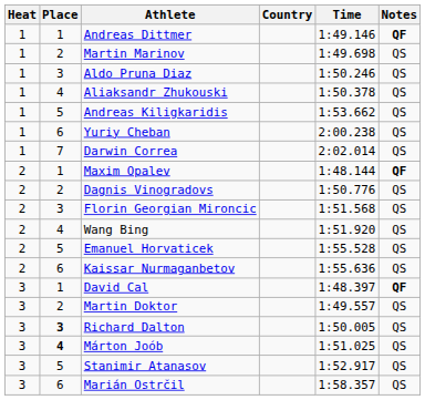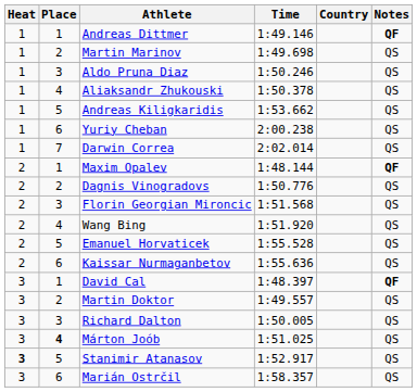 <table class="wikitable sortable" style="text-align:center">
 <tr>
 <th>Heat</th>
 <th>Place</th>
 <th>Athlete</th>
+<th>Time</th>
 <th>Country</th>
-<th>Time</th>
 <th>Notes</th>
 </tr>
 <tr>
 <td>1</td>
 <td>1</td>
 <td align=left><a href='#'>Andreas Dittmer</a></td>
+<td width=60>1:49.146</td>
 <td></td>
-<td width=60>1:49.146</td>
 <td><strong>QF</strong></td>
 </tr>
 <tr>
 <td>1</td>
 <td>2</td>
 <td align=left><a href='#'>Martin Marinov</a></td>
+<td>1:49.698</td>
 <td></td>
-<td>1:49.698</td>
 <td>QS</td>
 </tr>
 <tr>
 <td>1</td>
 <td>3</td>
 <td align=left><a href='#'>Aldo Pruna Diaz</a></td>
+<td>1:50.246</td>
 <td></td>
-<td>1:50.246</td>
 <td>QS</td>
 </tr>
 <tr>
 <td>1</td>
 <td>4</td>
 <td align=left><a href='#'>Aliaksandr Zhukouski</a></td>
+<td>1:50.378</td>
 <td></td>
-<td>1:50.378</td>
 <td>QS</td>
 </tr>
 <tr>
 <td>1</td>
 <td>5</td>
 <td align=left><a href='#'>Andreas Kiligkaridis</a></td>
+<td>1:53.662</td>
 <td></td>
-<td>1:53.662</td>
 <td>QS</td>
 </tr>
 <tr>
 <td>1</td>
 <td>6</td>
 <td align=left><a href='#'>Yuriy Cheban</a></td>
+<td>2:00.238</td>
 <td></td>
-<td>2:00.238</td>
 <td>QS</td>
 </tr>
 <tr>
 <td>1</td>
 <td>7</td>
 <td align=left><a href='#'>Darwin Correa</a></td>
+<td>2:02.014</td>
 <td></td>
-<td>2:02.014</td>
 <td>QS</td>
 </tr>
 <tr>
 <td>2</td>
 <td>1</td>
 <td align=left><a href='#'>Maxim Opalev</a></td>
+<td>1:48.144</td>
 <td></td>
-<td>1:48.144</td>
 <td><strong>QF</strong></td>
 </tr>
 <tr>
 <td>2</td>
 <td>2</td>
 <td align=left><a href='#'>Dagnis Vinogradovs</a></td>
+<td>1:50.776</td>
 <td></td>
-<td>1:50.776</td>
 <td>QS</td>
 </tr>
 <tr>
 <td>2</td>
 <td>3</td>
 <td align=left><a href='#'>Florin Georgian Mironcic</a></td>
+<td>1:51.568</td>
 <td></td>
-<td>1:51.568</td>
 <td>QS</td>
 </tr>
 <tr>
 <td>2</td>
 <td>4</td>
 <td align=left>Wang Bing</td>
+<td>1:51.920</td>
 <td></td>
-<td>1:51.920</td>
 <td>QS</td>
 </tr>
 <tr>
 <td>2</td>
 <td>5</td>
 <td align=left><a href='#'>Emanuel Horvaticek</a></td>
+<td>1:55.528</td>
 <td></td>
-<td>1:55.528</td>
 <td>QS</td>
 </tr>
 <tr>
 <td>2</td>
 <td>6</td>
 <td align=left><a href='#'>Kaissar Nurmaganbetov</a></td>
+<td>1:55.636</td>
 <td></td>
-<td>1:55.636</td>
 <td>QS</td>
 </tr>
 <tr>
 <td>3</td>
 <td>1</td>
 <td align=left><a href='#'>David Cal</a></td>
+<td>1:48.397</td>
 <td></td>
-<td>1:48.397</td>
 <td><strong>QF</strong></td>
 </tr>
 <tr>
 <td>3</td>
 <td>2</td>
 <td align=left><a href='#'>Martin Doktor</a></td>
+<td>1:49.557</td>
 <td></td>
-<td>1:49.557</td>
 <td>QS</td>
 </tr>
 <tr>
 <td>3</td>
-<td><strong>3</strong></td>
+<td>3</td>
 <td align=left><a href='#'>Richard Dalton</a></td>
+<td>1:50.005</td>
 <td></td>
-<td>1:50.005</td>
 <td>QS</td>
 </tr>
 <tr>
 <td>3</td>
 <td><strong>4</strong></td>
 <td align=left><a href='#'>Márton Joób</a></td>
+<td>1:51.025</td>
 <td></td>
-<td>1:51.025</td>
 <td>QS</td>
 </tr>
 <tr>
-<td>3</td>
+<td><strong>3</strong></td>
 <td>5</td>
 <td align=left><a href='#'>Stanimir Atanasov</a></td>
+<td>1:52.917</td>
 <td></td>
-<td>1:52.917</td>
 <td>QS</td>
 </tr>
 <tr>
 <td>3</td>
 <td>6</td>
 <td align=left><a href='#'>Marián Ostrčil</a></td>
+<td>1:58.357</td>
 <td></td>
-<td>1:58.357</td>
 <td>QS</td>
 </tr>
 </table>
